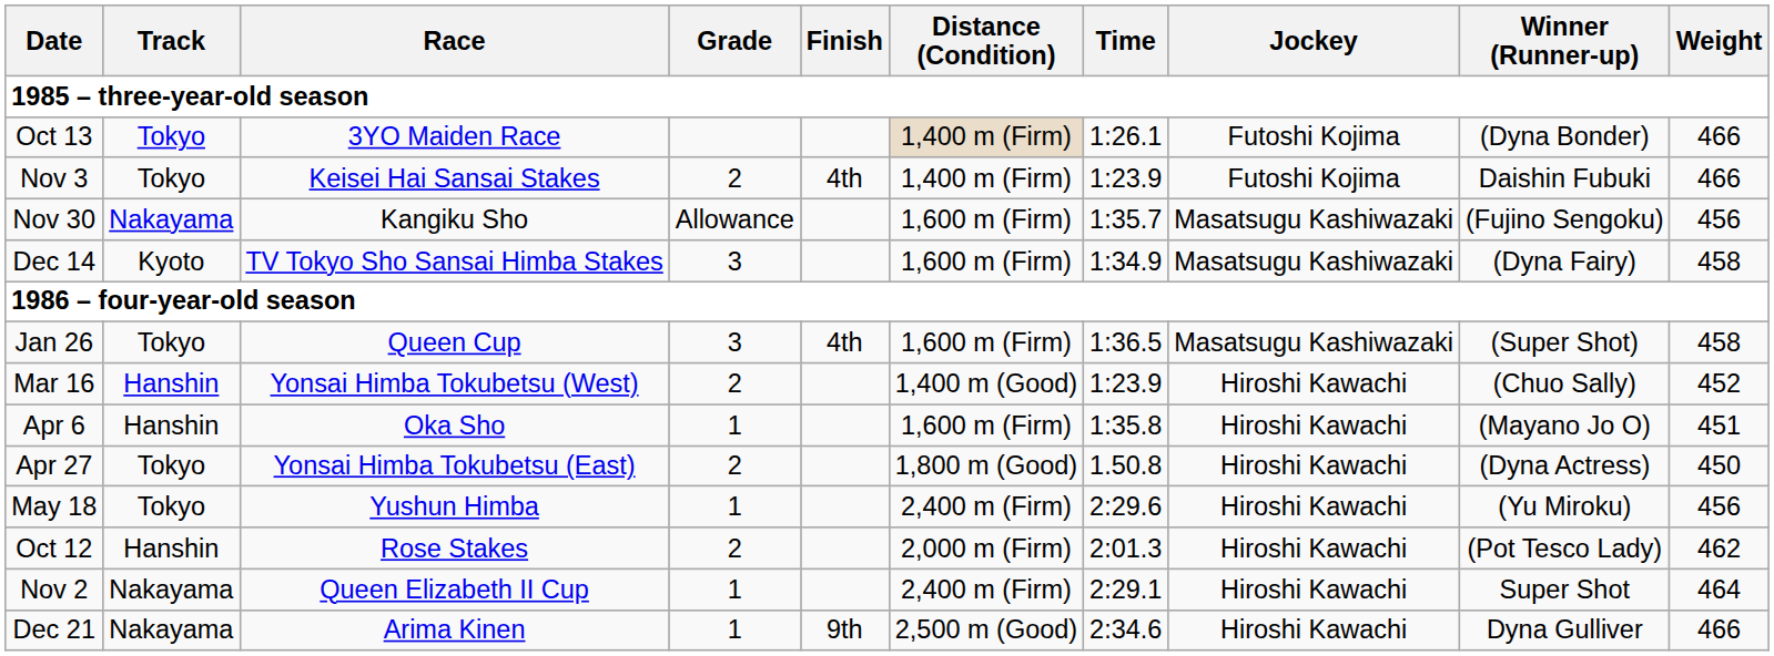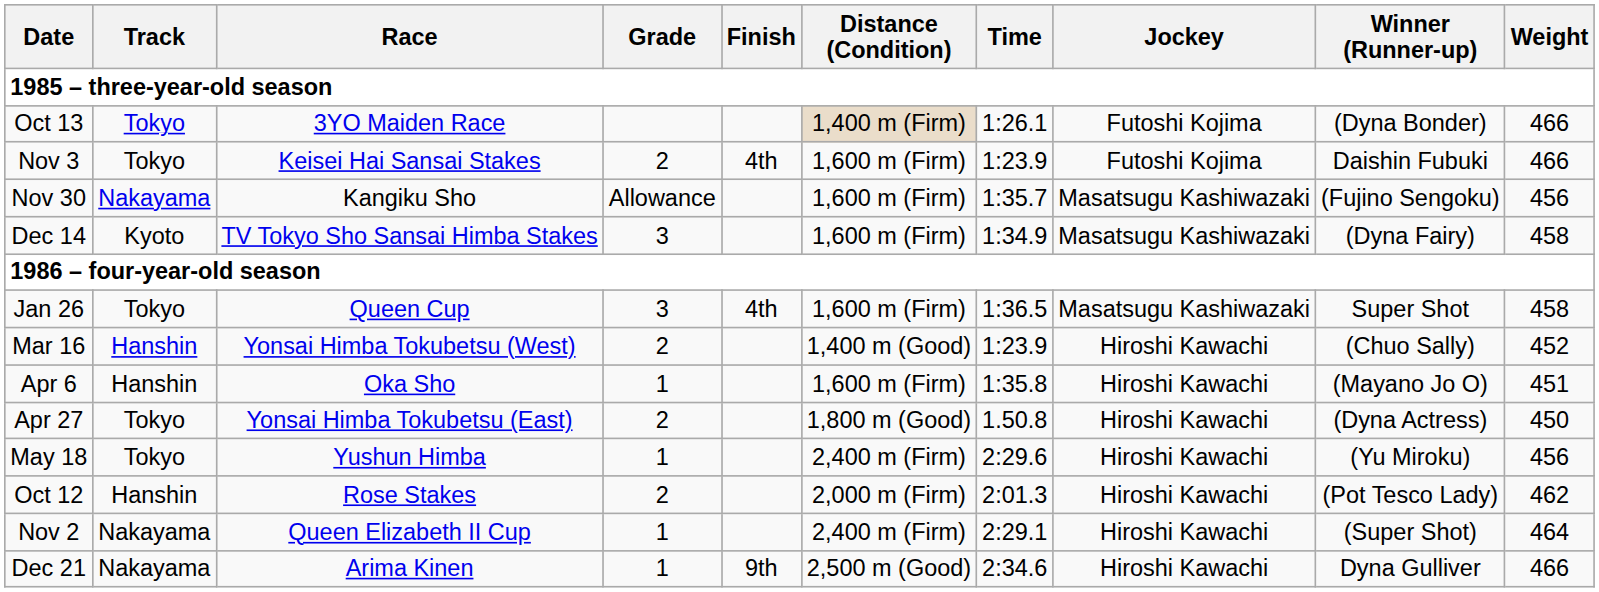 <table class="wikitable" style="border-collapse: collapse; font-size: 90%; text-align: center; white-space: nowrap">
 <tr>
 <th>Date</th>
 <th>Track</th>
 <th>Race</th>
 <th>Grade</th>
 <th>Finish</th>
 <th>Distance<br>(Condition)</th>
 <th>Time</th>
 <th>Jockey</th>
 <th>Winner<br>(Runner-up)</th>
 <th>Weight</th>
 </tr>
 <tr style="background-color:white">
 <td colspan="13" align="left"><strong>1985 – three-year-old season</strong></td>
 </tr>
 <tr>
 <td>Oct 13</td>
 <td><a href='#'>Tokyo</a></td>
 <td><a href='#'>3YO Maiden Race</a></td>
 <td></td>
 <td></td>
 <td style="background-color:#EADDCA">1,400 m (Firm)</td>
 <td>1:26.1</td>
 <td>Futoshi Kojima</td>
 <td>(Dyna Bonder)</td>
 <td>466</td>
 </tr>
 <tr>
 <td>Nov 3</td>
 <td>Tokyo</td>
 <td><a href='#'>Keisei Hai Sansai Stakes</a></td>
 <td>2</td>
 <td>4th</td>
-<td>1,400 m (Firm)</td>
+<td>1,600 m (Firm)</td>
 <td>1:23.9</td>
 <td>Futoshi Kojima</td>
 <td>Daishin Fubuki</td>
 <td>466</td>
 </tr>
 <tr>
 <td>Nov 30</td>
 <td><a href='#'>Nakayama</a></td>
 <td>Kangiku Sho</td>
 <td>Allowance</td>
 <td></td>
 <td>1,600 m (Firm)</td>
 <td>1:35.7</td>
 <td>Masatsugu Kashiwazaki</td>
 <td>(Fujino Sengoku)</td>
 <td>456</td>
 </tr>
 <tr>
 <td>Dec 14</td>
 <td>Kyoto</td>
 <td><a href='#'>TV Tokyo Sho Sansai Himba Stakes</a></td>
 <td>3</td>
 <td></td>
 <td>1,600 m (Firm)</td>
 <td>1:34.9</td>
 <td>Masatsugu Kashiwazaki</td>
 <td>(Dyna Fairy)</td>
 <td>458</td>
 </tr>
 <tr style="background-color:white">
 <td colspan="13" align="left"><strong>1986 – four-year-old season</strong></td>
 </tr>
 <tr>
 <td>Jan 26</td>
 <td>Tokyo</td>
 <td><a href='#'>Queen Cup</a></td>
 <td>3</td>
 <td>4th</td>
 <td>1,600 m (Firm)</td>
 <td>1:36.5</td>
 <td>Masatsugu Kashiwazaki</td>
-<td>(Super Shot)</td>
+<td>Super Shot</td>
 <td>458</td>
 </tr>
 <tr>
 <td>Mar 16</td>
 <td><a href='#'>Hanshin</a></td>
 <td><a href='#'>Yonsai Himba Tokubetsu (West)</a></td>
 <td>2</td>
 <td></td>
 <td>1,400 m (Good)</td>
 <td>1:23.9</td>
 <td>Hiroshi Kawachi</td>
 <td>(Chuo Sally)</td>
 <td>452</td>
 </tr>
 <tr>
 <td>Apr 6</td>
 <td>Hanshin</td>
 <td><a href='#'>Oka Sho</a></td>
 <td>1</td>
 <td></td>
 <td>1,600 m (Firm)</td>
 <td>1:35.8</td>
 <td>Hiroshi Kawachi</td>
 <td>(Mayano Jo O)</td>
 <td>451</td>
 </tr>
 <tr>
 <td>Apr 27</td>
 <td>Tokyo</td>
 <td><a href='#'>Yonsai Himba Tokubetsu (East)</a></td>
 <td>2</td>
 <td></td>
 <td>1,800 m (Good)</td>
 <td>1.50.8</td>
 <td>Hiroshi Kawachi</td>
 <td>(Dyna Actress)</td>
 <td>450</td>
 </tr>
 <tr>
 <td>May 18</td>
 <td>Tokyo</td>
 <td><a href='#'>Yushun Himba</a></td>
 <td>1</td>
 <td></td>
 <td>2,400 m (Firm)</td>
 <td>2:29.6</td>
 <td>Hiroshi Kawachi</td>
 <td>(Yu Miroku)</td>
 <td>456</td>
 </tr>
 <tr>
 <td>Oct 12</td>
 <td>Hanshin</td>
 <td><a href='#'>Rose Stakes</a></td>
 <td>2</td>
 <td></td>
 <td>2,000 m (Firm)</td>
 <td>2:01.3</td>
 <td>Hiroshi Kawachi</td>
 <td>(Pot Tesco Lady)</td>
 <td>462</td>
 </tr>
 <tr>
 <td>Nov 2</td>
 <td>Nakayama</td>
 <td><a href='#'>Queen Elizabeth II Cup</a></td>
 <td>1</td>
 <td></td>
 <td>2,400 m (Firm)</td>
 <td>2:29.1</td>
 <td>Hiroshi Kawachi</td>
-<td>Super Shot</td>
+<td>(Super Shot)</td>
 <td>464</td>
 </tr>
 <tr>
 <td>Dec 21</td>
 <td>Nakayama</td>
 <td><a href='#'>Arima Kinen</a></td>
 <td>1</td>
 <td>9th</td>
 <td>2,500 m (Good)</td>
 <td>2:34.6</td>
 <td>Hiroshi Kawachi</td>
 <td>Dyna Gulliver</td>
 <td>466</td>
 </tr>
 </table>
